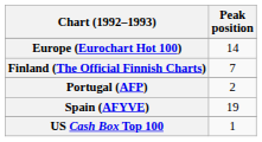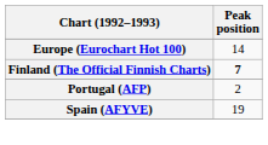 <table class="wikitable plainrowheaders sortable" style="text-align:center">
 <tr>
 <th scope="col">Chart (1992–1993)</th>
 <th scope="col">Peak<br>position</th>
 </tr>
 <tr>
 </tr>
 <tr>
 </tr>
 <tr>
 </tr>
 <tr>
 </tr>
 <tr>
 <th scope="row">Europe (<a href='#'>Eurochart Hot 100</a>)</th>
 <td>14</td>
 </tr>
 <tr>
 <th scope="row">Finland (<a href='#'>The Official Finnish Charts</a>)</th>
-<td>7</td>
+<td><strong>7</strong></td>
 </tr>
 <tr>
 </tr>
 <tr>
 </tr>
 <tr>
 </tr>
 <tr>
 </tr>
 <tr>
 </tr>
 <tr>
 </tr>
 <tr>
 </tr>
 <tr>
 <th scope="row">Portugal (<a href='#'>AFP</a>)</th>
 <td>2</td>
 </tr>
 <tr>
 <th scope="row">Spain (<a href='#'>AFYVE</a>)</th>
 <td>19</td>
 </tr>
 <tr>
 </tr>
 <tr>
 </tr>
 <tr>
 </tr>
 <tr>
 </tr>
 <tr>
 </tr>
 <tr>
 </tr>
-<tr>
-<th scope="row">US <a href='#'><em>Cash Box</em> Top 100</a></th>
-<td>1</td>
-</tr>
 </table>
